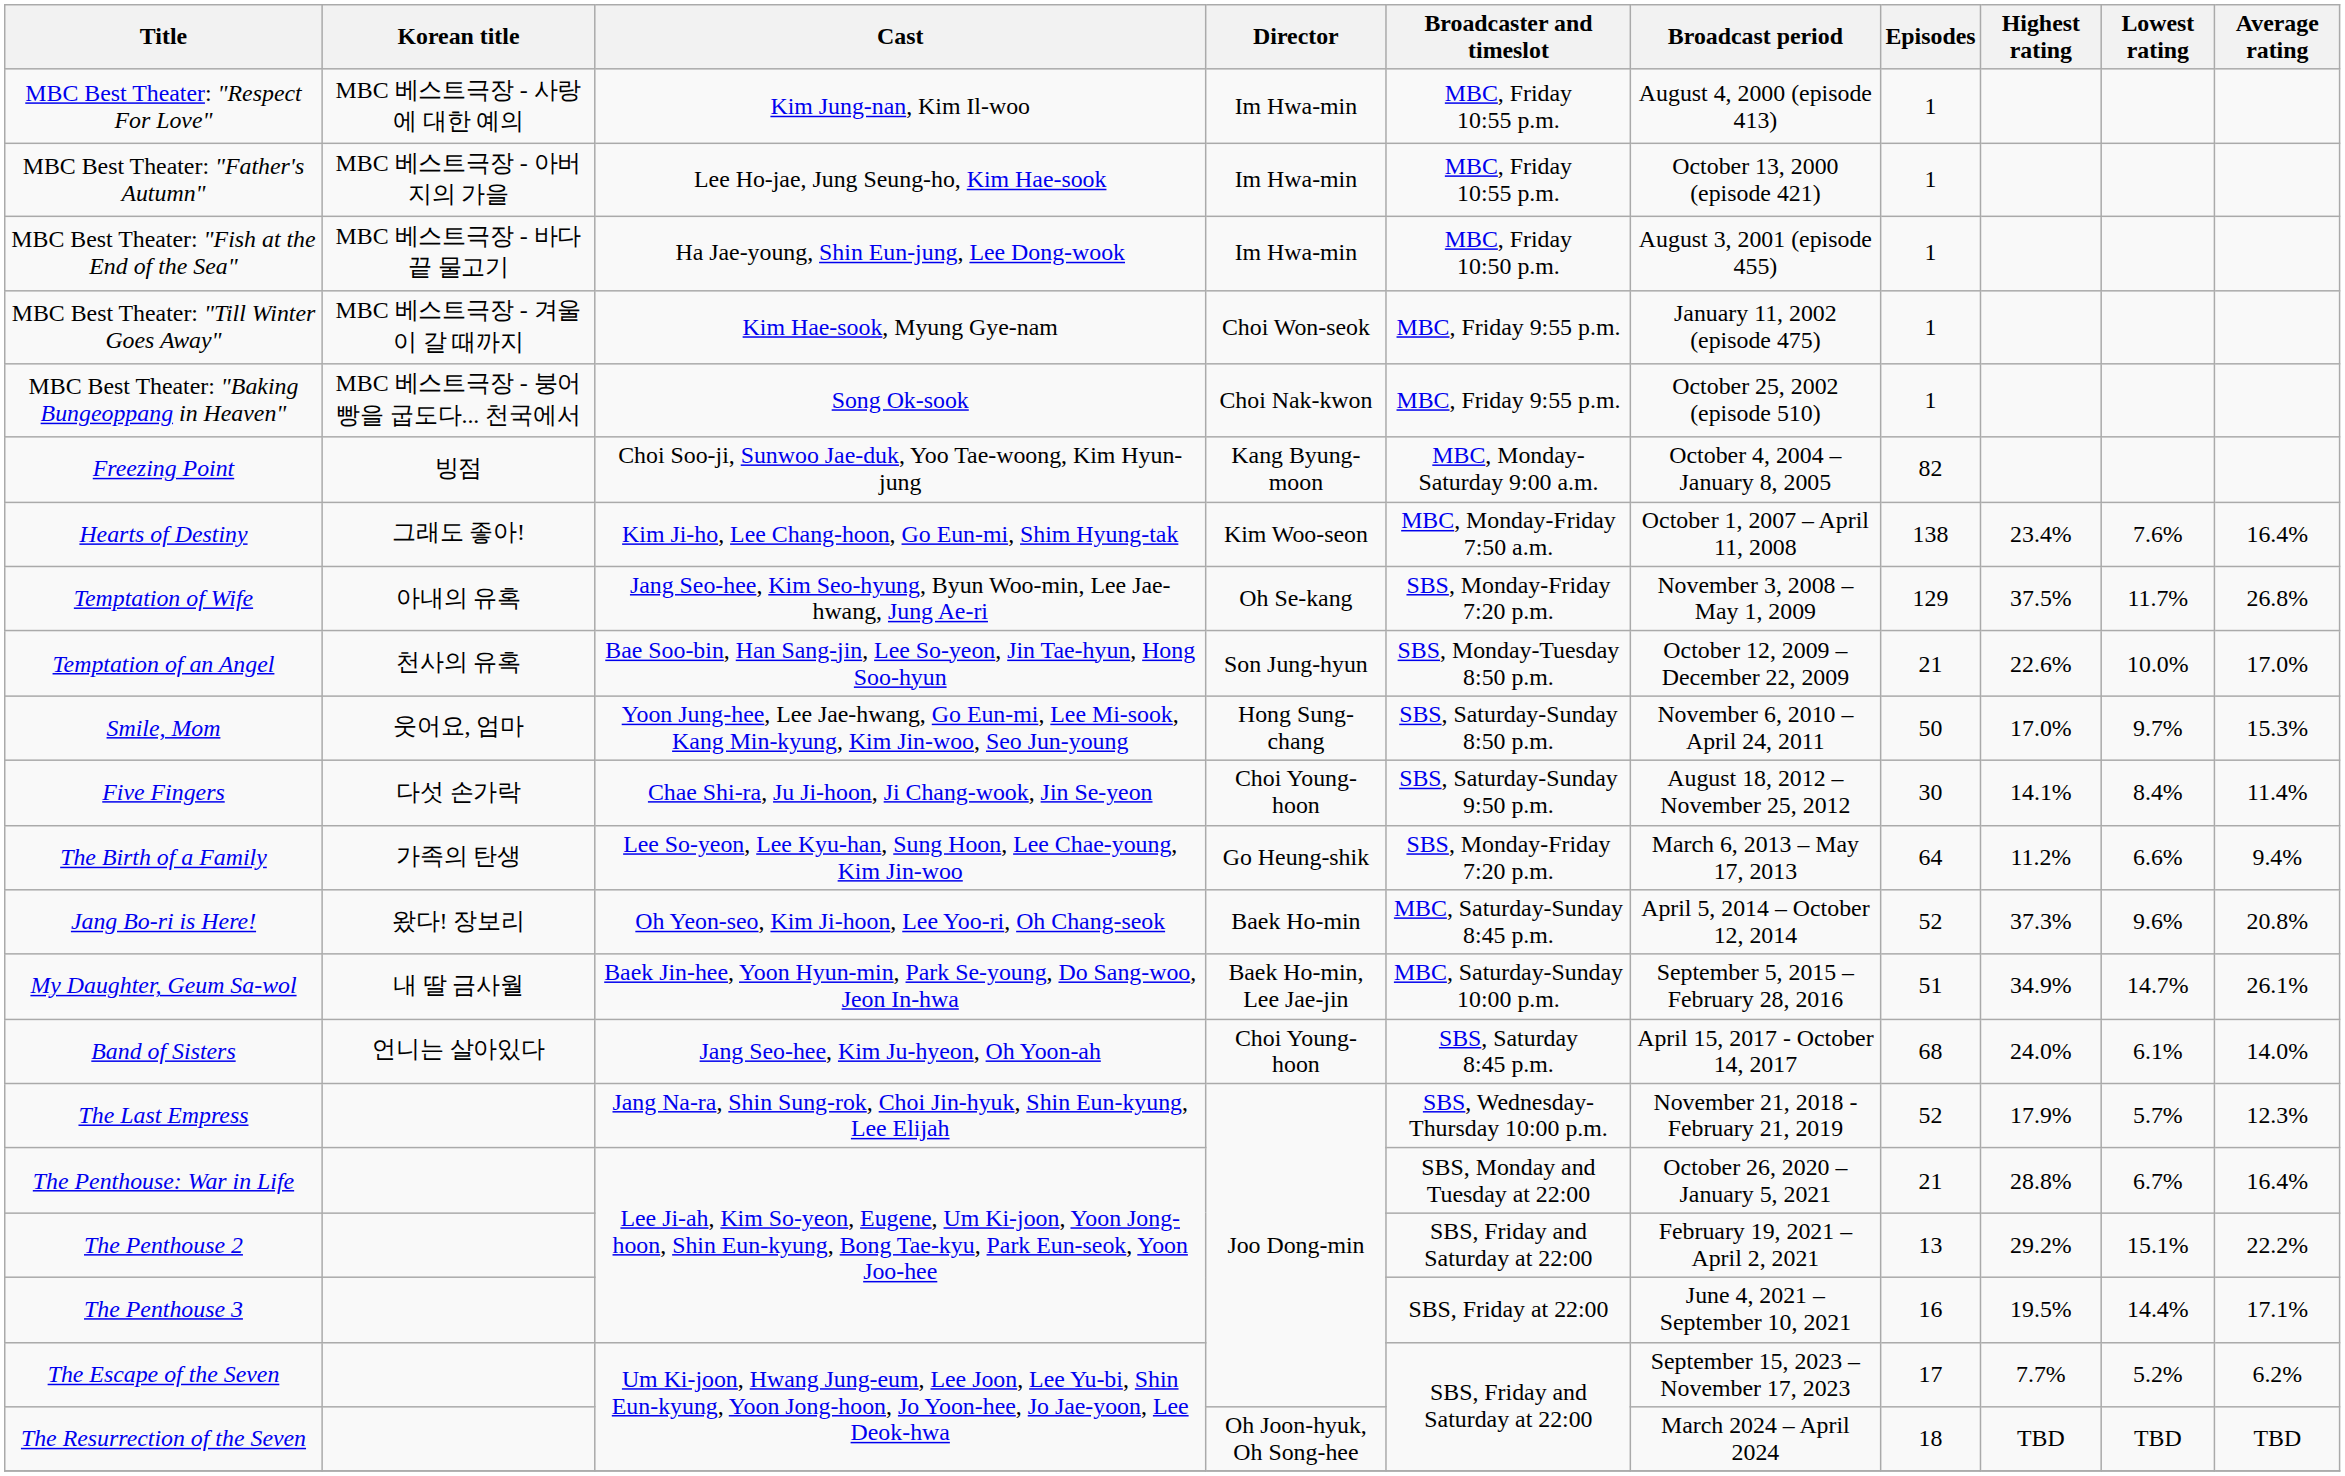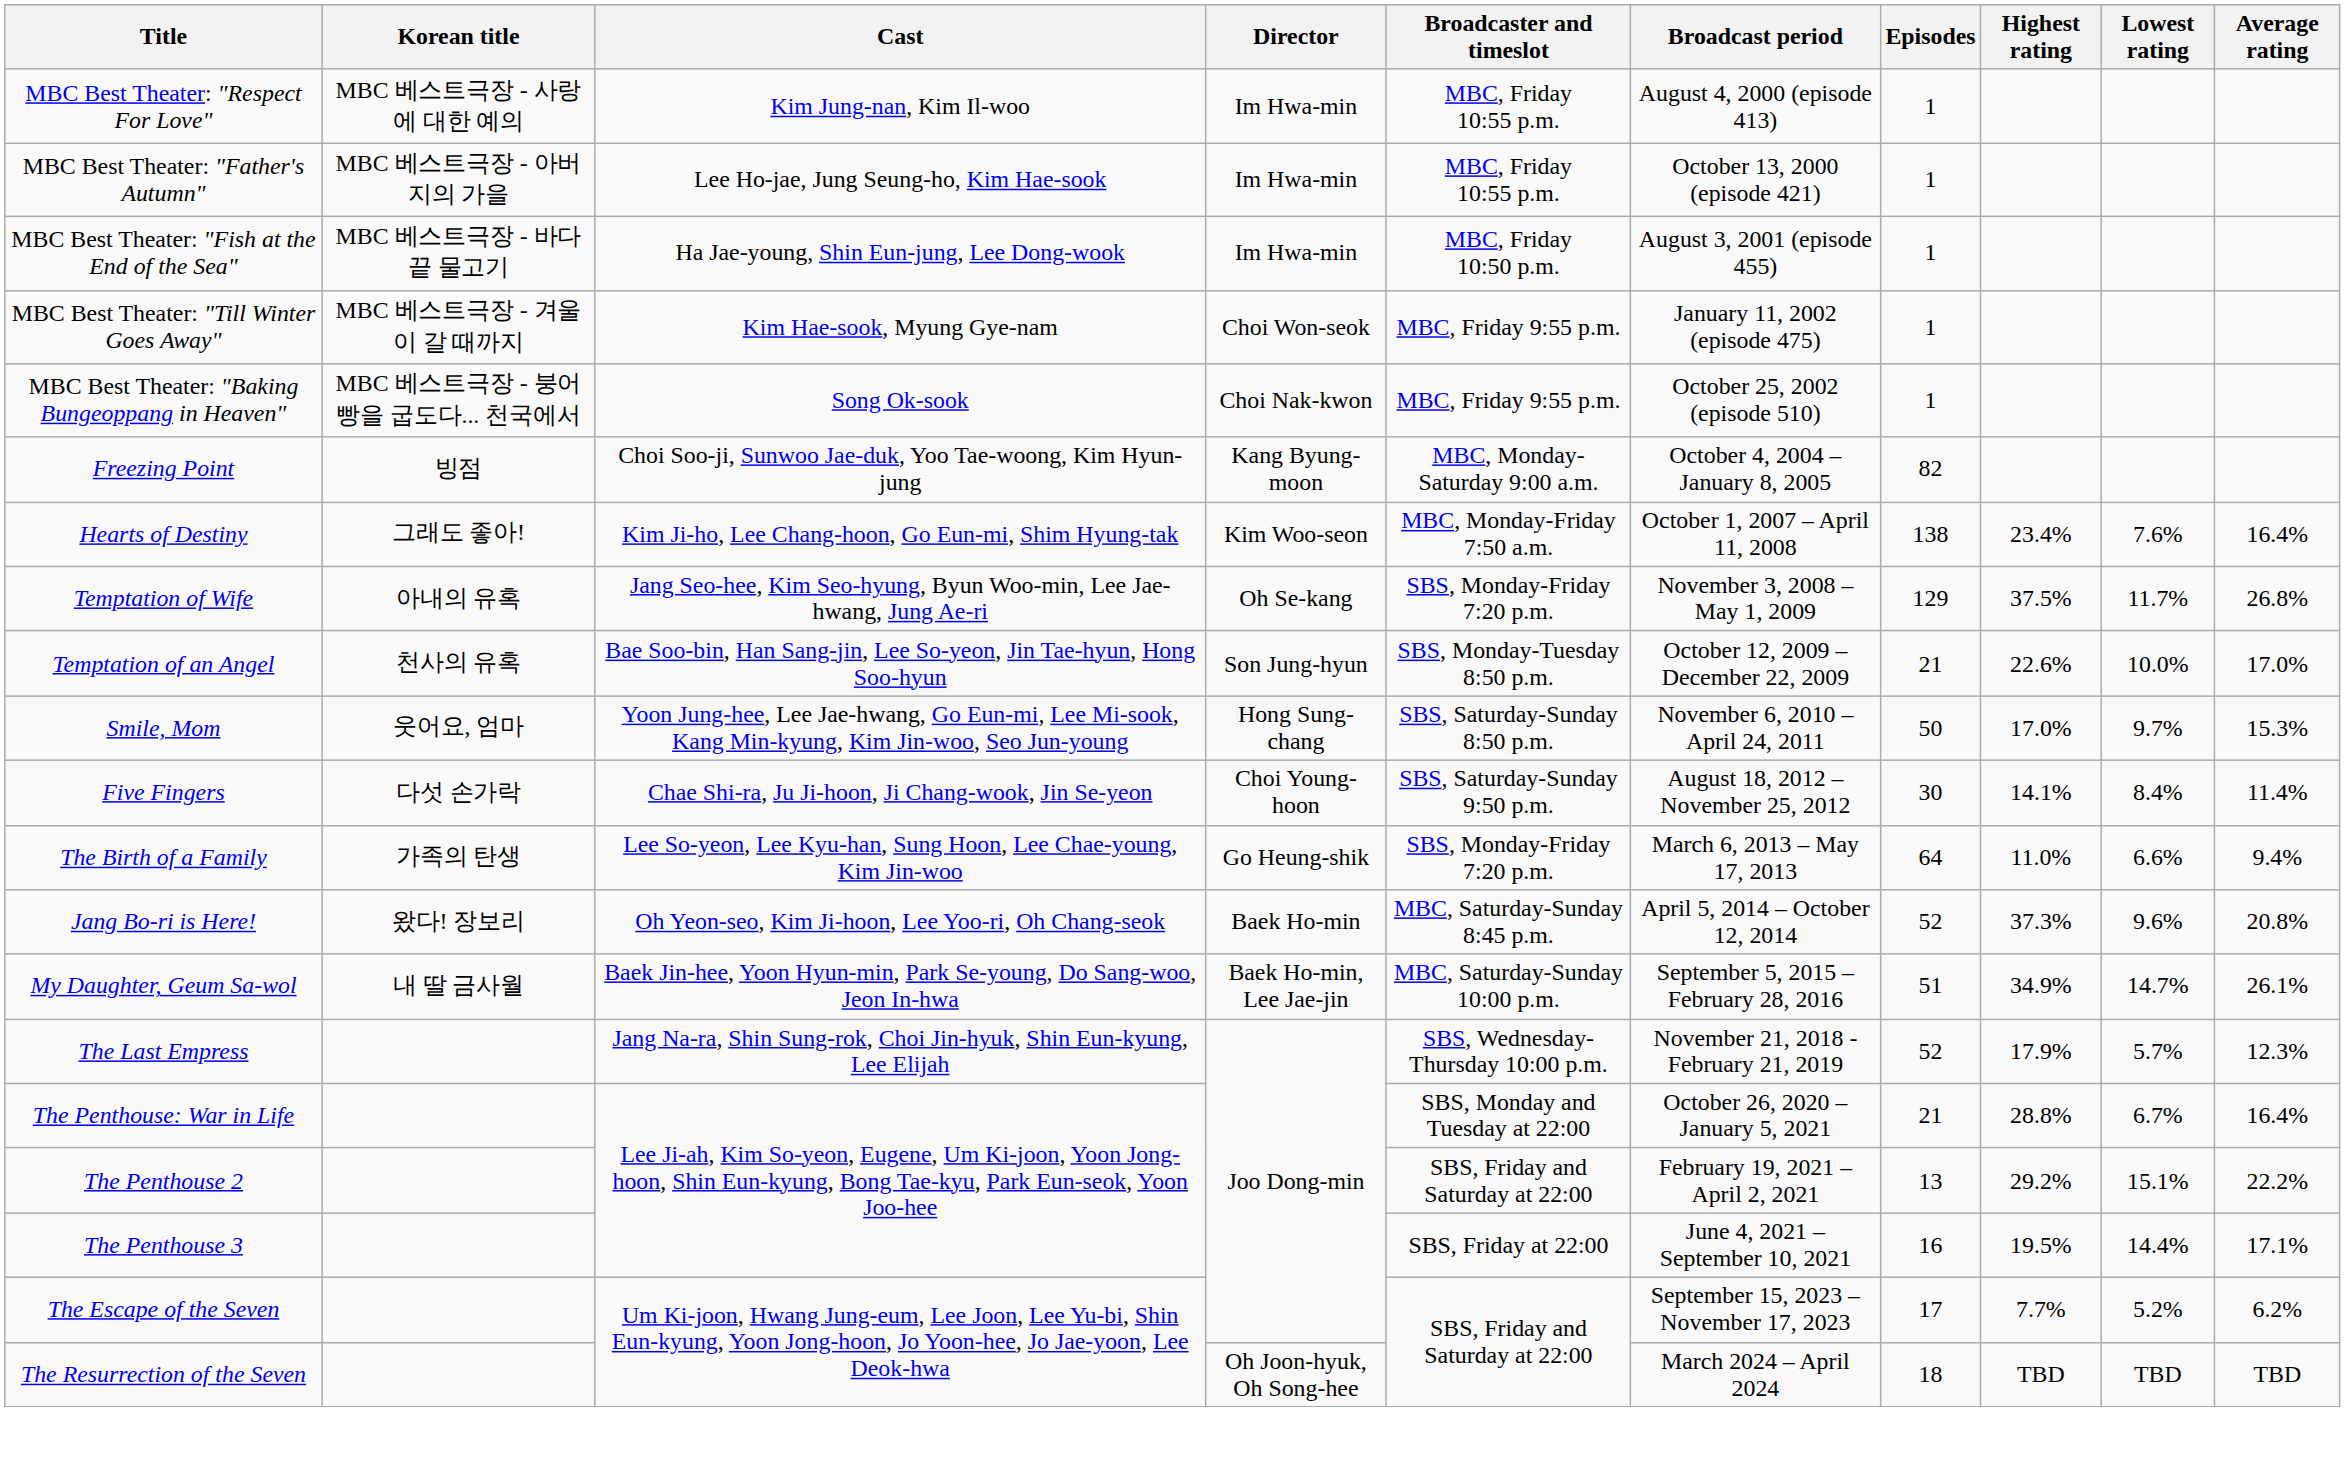 <table class="wikitable sortable">
 <tr>
 <th align="center">Title</th>
 <th align="center">Korean title</th>
 <th align="center">Cast</th>
 <th align="center">Director</th>
 <th align="center">Broadcaster and timeslot</th>
 <th align="center">Broadcast period</th>
 <th align="center">Episodes</th>
 <th align="center">Highest rating</th>
 <th align="center">Lowest rating</th>
 <th align="center">Average rating</th>
 </tr>
 <tr>
 <td align="center"><a href='#'>MBC Best Theater</a>: <em>"Respect For Love"</em></td>
 <td align="center">MBC 베스트극장 - 사랑에 대한 예의</td>
 <td align="center"><a href='#'>Kim Jung-nan</a>, Kim Il-woo</td>
 <td align="center">Im Hwa-min</td>
 <td align="center"><a href='#'>MBC</a>, Friday 10:55 p.m.</td>
 <td align="center">August 4, 2000 (episode 413)</td>
 <td align="center">1</td>
 <td align="center"></td>
 <td align="center"></td>
 <td align="center"></td>
 </tr>
 <tr>
 <td align="center">MBC Best Theater: <em>"Father's Autumn"</em></td>
 <td align="center">MBC 베스트극장 - 아버지의 가을</td>
 <td align="center">Lee Ho-jae, Jung Seung-ho, <a href='#'>Kim Hae-sook</a></td>
 <td align="center">Im Hwa-min</td>
 <td align="center"><a href='#'>MBC</a>, Friday 10:55 p.m.</td>
 <td align="center">October 13, 2000 (episode 421)</td>
 <td align="center">1</td>
 <td align="center"></td>
 <td align="center"></td>
 <td align="center"></td>
 </tr>
 <tr>
 <td align="center">MBC Best Theater: <em>"Fish at the End of the Sea"</em></td>
 <td align="center">MBC 베스트극장 - 바다 끝 물고기</td>
 <td align="center">Ha Jae-young, <a href='#'>Shin Eun-jung</a>, <a href='#'>Lee Dong-wook</a></td>
 <td align="center">Im Hwa-min</td>
 <td align="center"><a href='#'>MBC</a>, Friday 10:50 p.m.</td>
 <td align="center">August 3, 2001 (episode 455)</td>
 <td align="center">1</td>
 <td align="center"></td>
 <td align="center"></td>
 <td align="center"></td>
 </tr>
 <tr>
 <td align="center">MBC Best Theater: <em>"Till Winter Goes Away"</em></td>
 <td align="center">MBC 베스트극장 - 겨울이 갈 때까지</td>
 <td align="center"><a href='#'>Kim Hae-sook</a>, Myung Gye-nam</td>
 <td align="center">Choi Won-seok</td>
 <td align="center"><a href='#'>MBC</a>, Friday 9:55 p.m.</td>
 <td align="center">January 11, 2002 (episode 475)</td>
 <td align="center">1</td>
 <td align="center"></td>
 <td align="center"></td>
 <td align="center"></td>
 </tr>
 <tr>
 <td align="center">MBC Best Theater: <em>"Baking <a href='#'>Bungeoppang</a> in Heaven"</em></td>
 <td align="center">MBC 베스트극장 - 붕어빵을 굽도다... 천국에서</td>
 <td align="center"><a href='#'>Song Ok-sook</a></td>
 <td align="center">Choi Nak-kwon</td>
 <td align="center"><a href='#'>MBC</a>, Friday 9:55 p.m.</td>
 <td align="center">October 25, 2002 (episode 510)</td>
 <td align="center">1</td>
 <td align="center"></td>
 <td align="center"></td>
 <td align="center"></td>
 </tr>
 <tr>
 <td align="center"><em><a href='#'>Freezing Point</a></em></td>
 <td align="center">빙점</td>
 <td align="center">Choi Soo-ji, <a href='#'>Sunwoo Jae-duk</a>, Yoo Tae-woong, Kim Hyun-jung</td>
 <td align="center">Kang Byung-moon</td>
 <td align="center"><a href='#'>MBC</a>, Monday-Saturday 9:00 a.m.</td>
 <td align="center">October 4, 2004 – January 8, 2005</td>
 <td align="center">82</td>
 <td align="center"></td>
 <td align="center"></td>
 <td align="center"></td>
 </tr>
 <tr>
 <td align="center"><em><a href='#'>Hearts of Destiny</a></em></td>
 <td align="center">그래도 좋아!</td>
 <td align="center"><a href='#'>Kim Ji-ho</a>, <a href='#'>Lee Chang-hoon</a>, <a href='#'>Go Eun-mi</a>, <a href='#'>Shim Hyung-tak</a></td>
 <td align="center">Kim Woo-seon</td>
 <td align="center"><a href='#'>MBC</a>, Monday-Friday 7:50 a.m.</td>
 <td align="center">October 1, 2007 – April 11, 2008</td>
 <td align="center">138</td>
 <td align="center">23.4%</td>
 <td align="center">7.6%</td>
 <td align="center">16.4%</td>
 </tr>
 <tr>
 <td align="center"><em><a href='#'>Temptation of Wife</a></em></td>
 <td align="center">아내의 유혹</td>
 <td align="center"><a href='#'>Jang Seo-hee</a>, <a href='#'>Kim Seo-hyung</a>, Byun Woo-min, Lee Jae-hwang, <a href='#'>Jung Ae-ri</a></td>
 <td align="center">Oh Se-kang</td>
 <td align="center"><a href='#'>SBS</a>, Monday-Friday 7:20 p.m.</td>
 <td align="center">November 3, 2008 – May 1, 2009</td>
 <td align="center">129</td>
 <td align="center">37.5%</td>
 <td align="center">11.7%</td>
 <td align="center">26.8%</td>
 </tr>
 <tr>
 <td align="center"><em><a href='#'>Temptation of an Angel</a></em></td>
 <td align="center">천사의 유혹</td>
 <td align="center"><a href='#'>Bae Soo-bin</a>, <a href='#'>Han Sang-jin</a>, <a href='#'>Lee So-yeon</a>, <a href='#'>Jin Tae-hyun</a>, <a href='#'>Hong Soo-hyun</a></td>
 <td align="center">Son Jung-hyun</td>
 <td align="center"><a href='#'>SBS</a>, Monday-Tuesday 8:50 p.m.</td>
 <td align="center">October 12, 2009 – December 22, 2009</td>
 <td align="center">21</td>
 <td align="center">22.6%</td>
 <td align="center">10.0%</td>
 <td align="center">17.0%</td>
 </tr>
 <tr>
 <td align="center"><em><a href='#'>Smile, Mom</a></em></td>
 <td align="center">웃어요, 엄마</td>
 <td align="center"><a href='#'>Yoon Jung-hee</a>, Lee Jae-hwang, <a href='#'>Go Eun-mi</a>, <a href='#'>Lee Mi-sook</a>, <a href='#'>Kang Min-kyung</a>, <a href='#'>Kim Jin-woo</a>, <a href='#'>Seo Jun-young</a></td>
 <td align="center">Hong Sung-chang</td>
 <td align="center"><a href='#'>SBS</a>, Saturday-Sunday 8:50 p.m.</td>
 <td align="center">November 6, 2010 – April 24, 2011</td>
 <td align="center">50</td>
 <td align="center">17.0%</td>
 <td align="center">9.7%</td>
 <td align="center">15.3%</td>
 </tr>
 <tr>
 <td align="center"><em><a href='#'>Five Fingers</a></em></td>
 <td align="center">다섯 손가락</td>
 <td align="center"><a href='#'>Chae Shi-ra</a>, <a href='#'>Ju Ji-hoon</a>, <a href='#'>Ji Chang-wook</a>, <a href='#'>Jin Se-yeon</a></td>
 <td align="center">Choi Young-hoon</td>
 <td align="center"><a href='#'>SBS</a>, Saturday-Sunday 9:50 p.m.</td>
 <td align="center">August 18, 2012 – November 25, 2012</td>
 <td align="center">30</td>
 <td align="center">14.1%</td>
 <td align="center">8.4%</td>
 <td align="center">11.4%</td>
 </tr>
 <tr>
 <td align="center"><em><a href='#'>The Birth of a Family</a></em></td>
 <td align="center">가족의 탄생</td>
 <td align="center"><a href='#'>Lee So-yeon</a>, <a href='#'>Lee Kyu-han</a>, <a href='#'>Sung Hoon</a>, <a href='#'>Lee Chae-young</a>, <a href='#'>Kim Jin-woo</a></td>
 <td align="center">Go Heung-shik</td>
 <td align="center"><a href='#'>SBS</a>, Monday-Friday 7:20 p.m.</td>
 <td align="center">March 6, 2013 – May 17, 2013</td>
 <td align="center">64</td>
-<td align="center">11.2%</td>
+<td align="center">11.0%</td>
 <td align="center">6.6%</td>
 <td align="center">9.4%</td>
 </tr>
 <tr>
 <td align="center"><em><a href='#'>Jang Bo-ri is Here!</a></em></td>
 <td align="center">왔다! 장보리</td>
 <td align="center"><a href='#'>Oh Yeon-seo</a>, <a href='#'>Kim Ji-hoon</a>, <a href='#'>Lee Yoo-ri</a>, <a href='#'>Oh Chang-seok</a></td>
 <td align="center">Baek Ho-min</td>
 <td align="center"><a href='#'>MBC</a>, Saturday-Sunday 8:45 p.m.</td>
 <td align="center">April 5, 2014 – October 12, 2014</td>
 <td align="center">52</td>
 <td align="center">37.3%</td>
 <td align="center">9.6%</td>
 <td align="center">20.8%</td>
 </tr>
 <tr>
 <td align="center"><em><a href='#'>My Daughter, Geum Sa-wol</a></em></td>
 <td align="center">내 딸 금사월</td>
 <td align="center"><a href='#'>Baek Jin-hee</a>, <a href='#'>Yoon Hyun-min</a>, <a href='#'>Park Se-young</a>, <a href='#'>Do Sang-woo</a>, <a href='#'>Jeon In-hwa</a></td>
 <td align="center">Baek Ho-min, Lee Jae-jin</td>
 <td align="center"><a href='#'>MBC</a>, Saturday-Sunday 10:00 p.m.</td>
 <td align="center">September 5, 2015 – February 28, 2016</td>
 <td align="center">51</td>
 <td align="center">34.9%</td>
 <td align="center">14.7%</td>
 <td align="center">26.1%</td>
-</tr>
-<tr>
-<td align="center"><em><a href='#'>Band of Sisters</a></em></td>
-<td align="center">언니는 살아있다</td>
-<td align="center"><a href='#'>Jang Seo-hee</a>, <a href='#'>Kim Ju-hyeon</a>, <a href='#'>Oh Yoon-ah</a></td>
-<td align="center">Choi Young-hoon</td>
-<td align="center"><a href='#'>SBS</a>, Saturday 8:45 p.m.</td>
-<td align="center">April 15, 2017 - October 14, 2017</td>
-<td align="center">68</td>
-<td align="center">24.0%</td>
-<td align="center">6.1%</td>
-<td align="center">14.0%</td>
 </tr>
 <tr>
 <td align="center"><em><a href='#'>The Last Empress</a></em></td>
 <td align="center"></td>
 <td align="center"><a href='#'>Jang Na-ra</a>, <a href='#'>Shin Sung-rok</a>, <a href='#'>Choi Jin-hyuk</a>, <a href='#'>Shin Eun-kyung</a>, <a href='#'>Lee Elijah</a></td>
 <td rowspan="5" align="center">Joo Dong-min</td>
 <td align="center"><a href='#'>SBS</a>, Wednesday-Thursday 10:00 p.m.</td>
 <td align="center">November 21, 2018 - February 21, 2019</td>
 <td align="center">52</td>
 <td align="center">17.9%</td>
 <td align="center">5.7%</td>
 <td align="center">12.3%</td>
 </tr>
 <tr>
 <td align="center"><em><a href='#'>The Penthouse: War in Life</a></em></td>
 <td align="center"></td>
 <td align="center" rowspan="3"><a href='#'>Lee Ji-ah</a>, <a href='#'>Kim So-yeon</a>, <a href='#'>Eugene</a>, <a href='#'>Um Ki-joon</a>, <a href='#'>Yoon Jong-hoon</a>, <a href='#'>Shin Eun-kyung</a>, <a href='#'>Bong Tae-kyu</a>, <a href='#'>Park Eun-seok</a>, <a href='#'>Yoon Joo-hee</a></td>
 <td align="center">SBS, Monday and Tuesday at 22:00</td>
 <td align="center">October 26, 2020 – January 5, 2021</td>
 <td align="center">21</td>
 <td align="center">28.8%</td>
 <td align="center">6.7%</td>
 <td align="center">16.4%</td>
 </tr>
 <tr>
 <td align="center"><em><a href='#'>The Penthouse 2</a></em></td>
 <td align="center"></td>
 <td align="center">SBS, Friday and Saturday at 22:00</td>
 <td align="center">February 19, 2021 – April 2, 2021</td>
 <td align="center">13</td>
 <td align="center">29.2%</td>
 <td align="center">15.1%</td>
 <td align="center">22.2%</td>
 </tr>
 <tr>
 <td align="center"><em><a href='#'>The Penthouse 3</a></em></td>
 <td align="center"></td>
 <td align="center">SBS, Friday at 22:00</td>
 <td align="center">June 4, 2021 – September 10, 2021</td>
 <td align="center">16</td>
 <td align="center">19.5%</td>
 <td align="center">14.4%</td>
 <td align="center">17.1%</td>
 </tr>
 <tr>
 <td align="center"><em><a href='#'>The Escape of the Seven</a></em></td>
 <td align="center"></td>
 <td rowspan="2" align="center"><a href='#'>Um Ki-joon</a>, <a href='#'>Hwang Jung-eum</a>, <a href='#'>Lee Joon</a>, <a href='#'>Lee Yu-bi</a>, <a href='#'>Shin Eun-kyung</a>, <a href='#'>Yoon Jong-hoon</a>, <a href='#'>Jo Yoon-hee</a>, <a href='#'>Jo Jae-yoon</a>, <a href='#'>Lee Deok-hwa</a></td>
 <td rowspan="2" align="center">SBS, Friday and Saturday at 22:00</td>
 <td align="center">September 15, 2023 – November 17, 2023</td>
 <td align="center">17</td>
 <td align="center">7.7%</td>
 <td align="center">5.2%</td>
 <td align="center">6.2%</td>
 </tr>
 <tr>
 <td align="center"><em><a href='#'>The Resurrection of the Seven</a></em></td>
 <td align="center"></td>
 <td align="center">Oh Joon-hyuk, Oh Song-hee</td>
 <td align="center">March 2024 – April 2024</td>
 <td align="center">18</td>
 <td align="center">TBD</td>
 <td align="center">TBD</td>
 <td align="center">TBD</td>
 </tr>
 <tr>
 </tr>
 </table>
